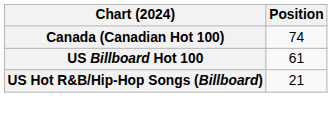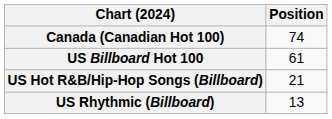 <table class="wikitable sortable plainrowheaders" style="text-align:center">
 <tr>
 <th scope="col">Chart (2024)</th>
 <th scope="col">Position</th>
 </tr>
 <tr>
 <th scope="row">Canada (Canadian Hot 100)</th>
 <td>74</td>
 </tr>
 <tr>
 <th scope="row">US <em>Billboard</em> Hot 100</th>
 <td>61</td>
 </tr>
 <tr>
 <th scope="row">US Hot R&B/Hip-Hop Songs (<em>Billboard</em>)</th>
 <td>21</td>
 </tr>
+<tr>
+<th scope="row">US Rhythmic (<em>Billboard</em>)</th>
+<td>13</td>
+</tr>
 </table>
